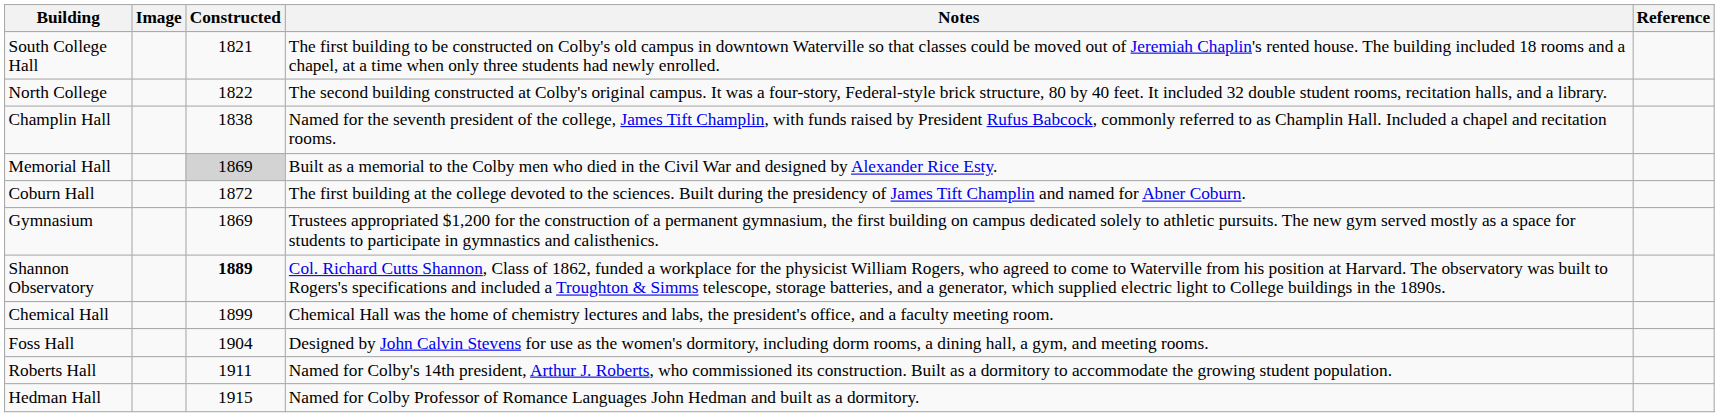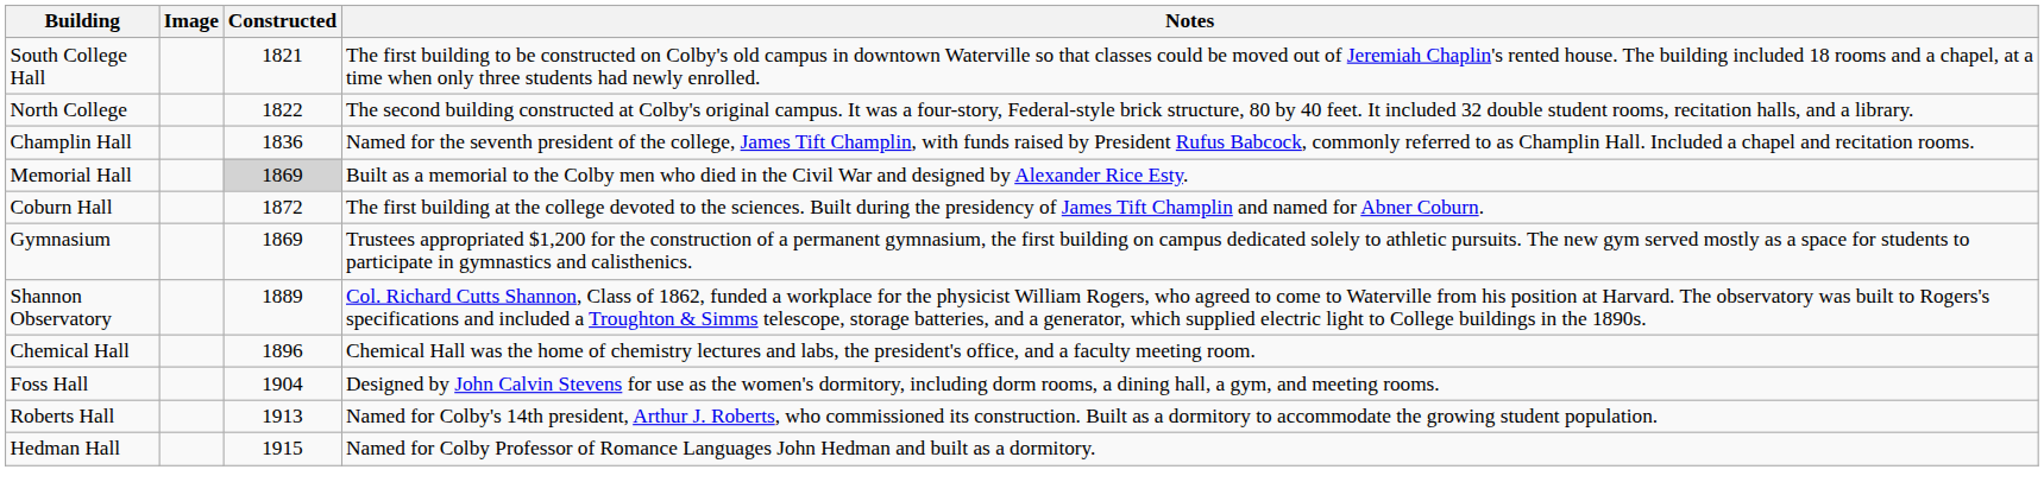 <table class="wikitable" style="width:100%">
 <tr>
 <th style="width:*;">Building</th>
 <th style="width:*;" class="unsortable">Image</th>
 <th style="width:*;">Constructed</th>
 <th style="width:*;" class="unsortable">Notes</th>
-<th wdith="*" class="unsortable">Reference</th>
 </tr>
 <tr valign="top">
 <td>South College Hall</td>
 <td style="text-align:center;"></td>
 <td style="text-align:center;">1821</td>
 <td>The first building to be constructed on Colby's old campus in downtown Waterville so that classes could be moved out of <a href='#'>Jeremiah Chaplin</a>'s rented house. The building included 18 rooms and a chapel, at a time when only three students had newly enrolled.</td>
-<td style="text-align:center;"></td>
 </tr>
 <tr valign="top">
 <td>North College</td>
 <td style="text-align:center;"></td>
 <td style="text-align:center;">1822</td>
 <td>The second building constructed at Colby's original campus. It was a four-story, Federal-style brick structure, 80 by 40 feet. It included 32 double student rooms, recitation halls, and a library.</td>
-<td style="text-align:center;"></td>
 </tr>
 <tr valign="top">
 <td>Champlin Hall</td>
 <td style="text-align:center;"></td>
-<td style="text-align:center;">1838</td>
+<td style="text-align:center;">1836</td>
 <td>Named for the seventh president of the college, <a href='#'>James Tift Champlin</a>, with funds raised by President <a href='#'>Rufus Babcock</a>, commonly referred to as Champlin Hall. Included a chapel and recitation rooms.</td>
-<td style="text-align:center;"></td>
 </tr>
 <tr valign="top">
 <td>Memorial Hall</td>
 <td style="text-align:center;"></td>
 <td style="background: lightgrey; text-align:center;">1869</td>
 <td>Built as a memorial to the Colby men who died in the Civil War and designed by <a href='#'>Alexander Rice Esty</a>.</td>
-<td style="text-align:center;"></td>
 </tr>
 <tr valign="top">
 <td>Coburn Hall</td>
 <td style="text-align:center;"></td>
 <td style="text-align:center;">1872</td>
 <td>The first building at the college devoted to the sciences. Built during the presidency of <a href='#'>James Tift Champlin</a> and named for <a href='#'>Abner Coburn</a>.</td>
-<td style="text-align:center;"></td>
 </tr>
 <tr valign="top">
 <td>Gymnasium</td>
 <td style="text-align:center;"></td>
 <td style="text-align:center;">1869</td>
 <td>Trustees appropriated $1,200 for the construction of a permanent gymnasium, the first building on campus dedicated solely to athletic pursuits. The new gym served mostly as a space for students to participate in gymnastics and calisthenics.</td>
-<td style="text-align:center;"></td>
 </tr>
 <tr valign="top">
 <td>Shannon Observatory</td>
 <td style="text-align:center;"></td>
-<td style="text-align:center;"><strong>1889</strong></td>
+<td style="text-align:center;">1889</td>
 <td><a href='#'>Col. Richard Cutts Shannon</a>, Class of 1862, funded a workplace for the physicist William Rogers, who agreed to come to Waterville from his position at Harvard. The observatory was built to Rogers's specifications and included a <a href='#'>Troughton & Simms</a> telescope, storage batteries, and a generator, which supplied electric light to College buildings in the 1890s.</td>
-<td style="text-align:center;"></td>
 </tr>
 <tr valign="top">
 <td>Chemical Hall</td>
 <td style="text-align:center;"></td>
-<td style="text-align:center;">1899</td>
+<td style="text-align:center;">1896</td>
 <td>Chemical Hall was the home of chemistry lectures and labs, the president's office, and a faculty meeting room.</td>
-<td style="text-align:center;"></td>
 </tr>
 <tr valign="top">
 <td>Foss Hall</td>
 <td style="text-align:center;"></td>
 <td style="text-align:center;">1904</td>
 <td>Designed by <a href='#'>John Calvin Stevens</a> for use as the women's dormitory, including dorm rooms, a dining hall, a gym, and meeting rooms.</td>
-<td style="text-align:center;"></td>
 </tr>
 <tr valign="top">
 <td>Roberts Hall</td>
 <td style="text-align:center;"></td>
-<td style="text-align:center;">1911</td>
+<td style="text-align:center;">1913</td>
 <td>Named for Colby's 14th president, <a href='#'>Arthur J. Roberts</a>, who commissioned its construction. Built as a dormitory to accommodate the growing student population.</td>
-<td style="text-align:center;"></td>
 </tr>
 <tr valign="top">
 <td>Hedman Hall</td>
 <td style="text-align:center;"></td>
 <td style="text-align:center;">1915</td>
 <td>Named for Colby Professor of Romance Languages John Hedman and built as a dormitory.</td>
-<td style="text-align:center;"></td>
 </tr>
 </table>
